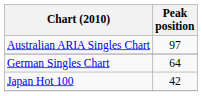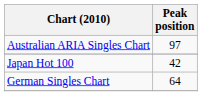 <table class="wikitable sortable">
 <tr>
 <th>Chart (2010)</th>
 <th>Peak<br>position</th>
 </tr>
 <tr>
 <td><a href='#'>Australian ARIA Singles Chart</a></td>
 <td align="center">97</td>
 </tr>
 <tr>
 </tr>
 <tr>
+<td><a href='#'>Japan Hot 100</a></td>
+<td align="center">42</td>
+</tr>
+<tr>
 <td><a href='#'>German Singles Chart</a></td>
 <td align="center">64</td>
-</tr>
-<tr>
-<td><a href='#'>Japan Hot 100</a></td>
-<td align="center">42</td>
 </tr>
 <tr>
 </tr>
 <tr>
 </tr>
 <tr>
 </tr>
 <tr>
 </tr>
 <tr>
 </tr>
 <tr>
 </tr>
 <tr>
 </tr>
 </table>
